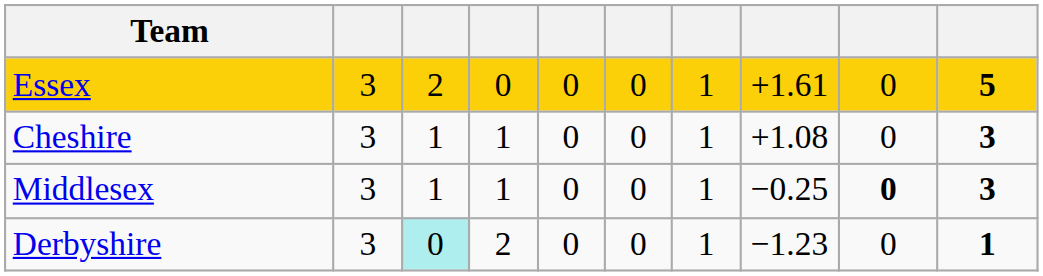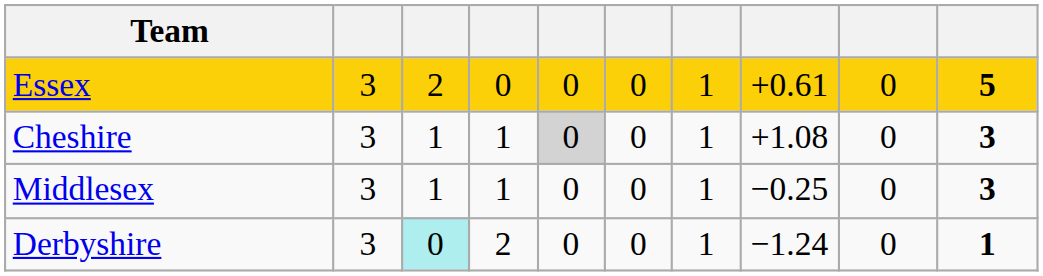 <table class="wikitable" style="text-align:center">
 <tr>
 <th width="150">Team</th>
 <th width="25"></th>
 <th width="25"></th>
 <th width="25"></th>
 <th width="25"></th>
 <th width="25"></th>
 <th width="25"></th>
 <th width="40"></th>
 <th width="40"></th>
 <th width="40"></th>
 </tr>
 <tr style="background:#fbd009">
 <td style="text-align:left"><a href='#'>Essex</a></td>
 <td>3</td>
 <td>2</td>
 <td>0</td>
 <td>0</td>
 <td>0</td>
 <td>1</td>
-<td>+1.61</td>
+<td>+0.61</td>
 <td>0</td>
 <td><strong>5</strong></td>
 </tr>
 <tr>
 <td style="text-align:left"><a href='#'>Cheshire</a></td>
 <td>3</td>
 <td>1</td>
 <td>1</td>
-<td>0</td>
+<td style="background: lightgrey;">0</td>
 <td>0</td>
 <td>1</td>
 <td>+1.08</td>
 <td>0</td>
 <td><strong>3</strong></td>
 </tr>
 <tr>
 <td style="text-align:left"><a href='#'>Middlesex</a></td>
 <td>3</td>
 <td>1</td>
 <td>1</td>
 <td>0</td>
 <td>0</td>
 <td>1</td>
 <td>−0.25</td>
-<td><strong>0</strong></td>
+<td>0</td>
 <td><strong>3</strong></td>
 </tr>
 <tr>
 <td style="text-align:left"><a href='#'>Derbyshire</a></td>
 <td>3</td>
 <td style="background: paleturquoise;">0</td>
 <td>2</td>
 <td>0</td>
 <td>0</td>
 <td>1</td>
-<td>−1.23</td>
+<td>−1.24</td>
 <td>0</td>
 <td><strong>1</strong></td>
 </tr>
 </table>
